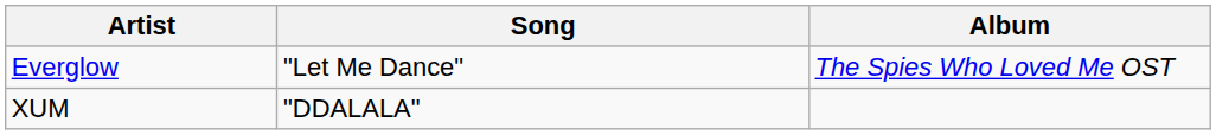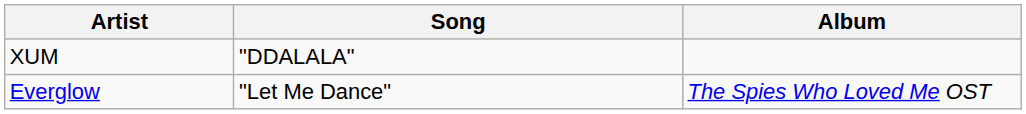 <table class="wikitable">
 <tr>
 <th style="width:10em">Artist</th>
 <th style="width:20em">Song</th>
 <th style="width:15em">Album</th>
 </tr>
 <tr>
+<td>XUM</td>
+<td>"DDALALA"</td>
+<td></td>
+</tr>
+<tr>
 <td><a href='#'>Everglow</a></td>
 <td>"Let Me Dance"</td>
 <td><em><a href='#'>The Spies Who Loved Me</a> OST</em></td>
 </tr>
-<tr>
-<td>XUM</td>
-<td>"DDALALA"</td>
-<td></td>
-</tr>
 </table>
